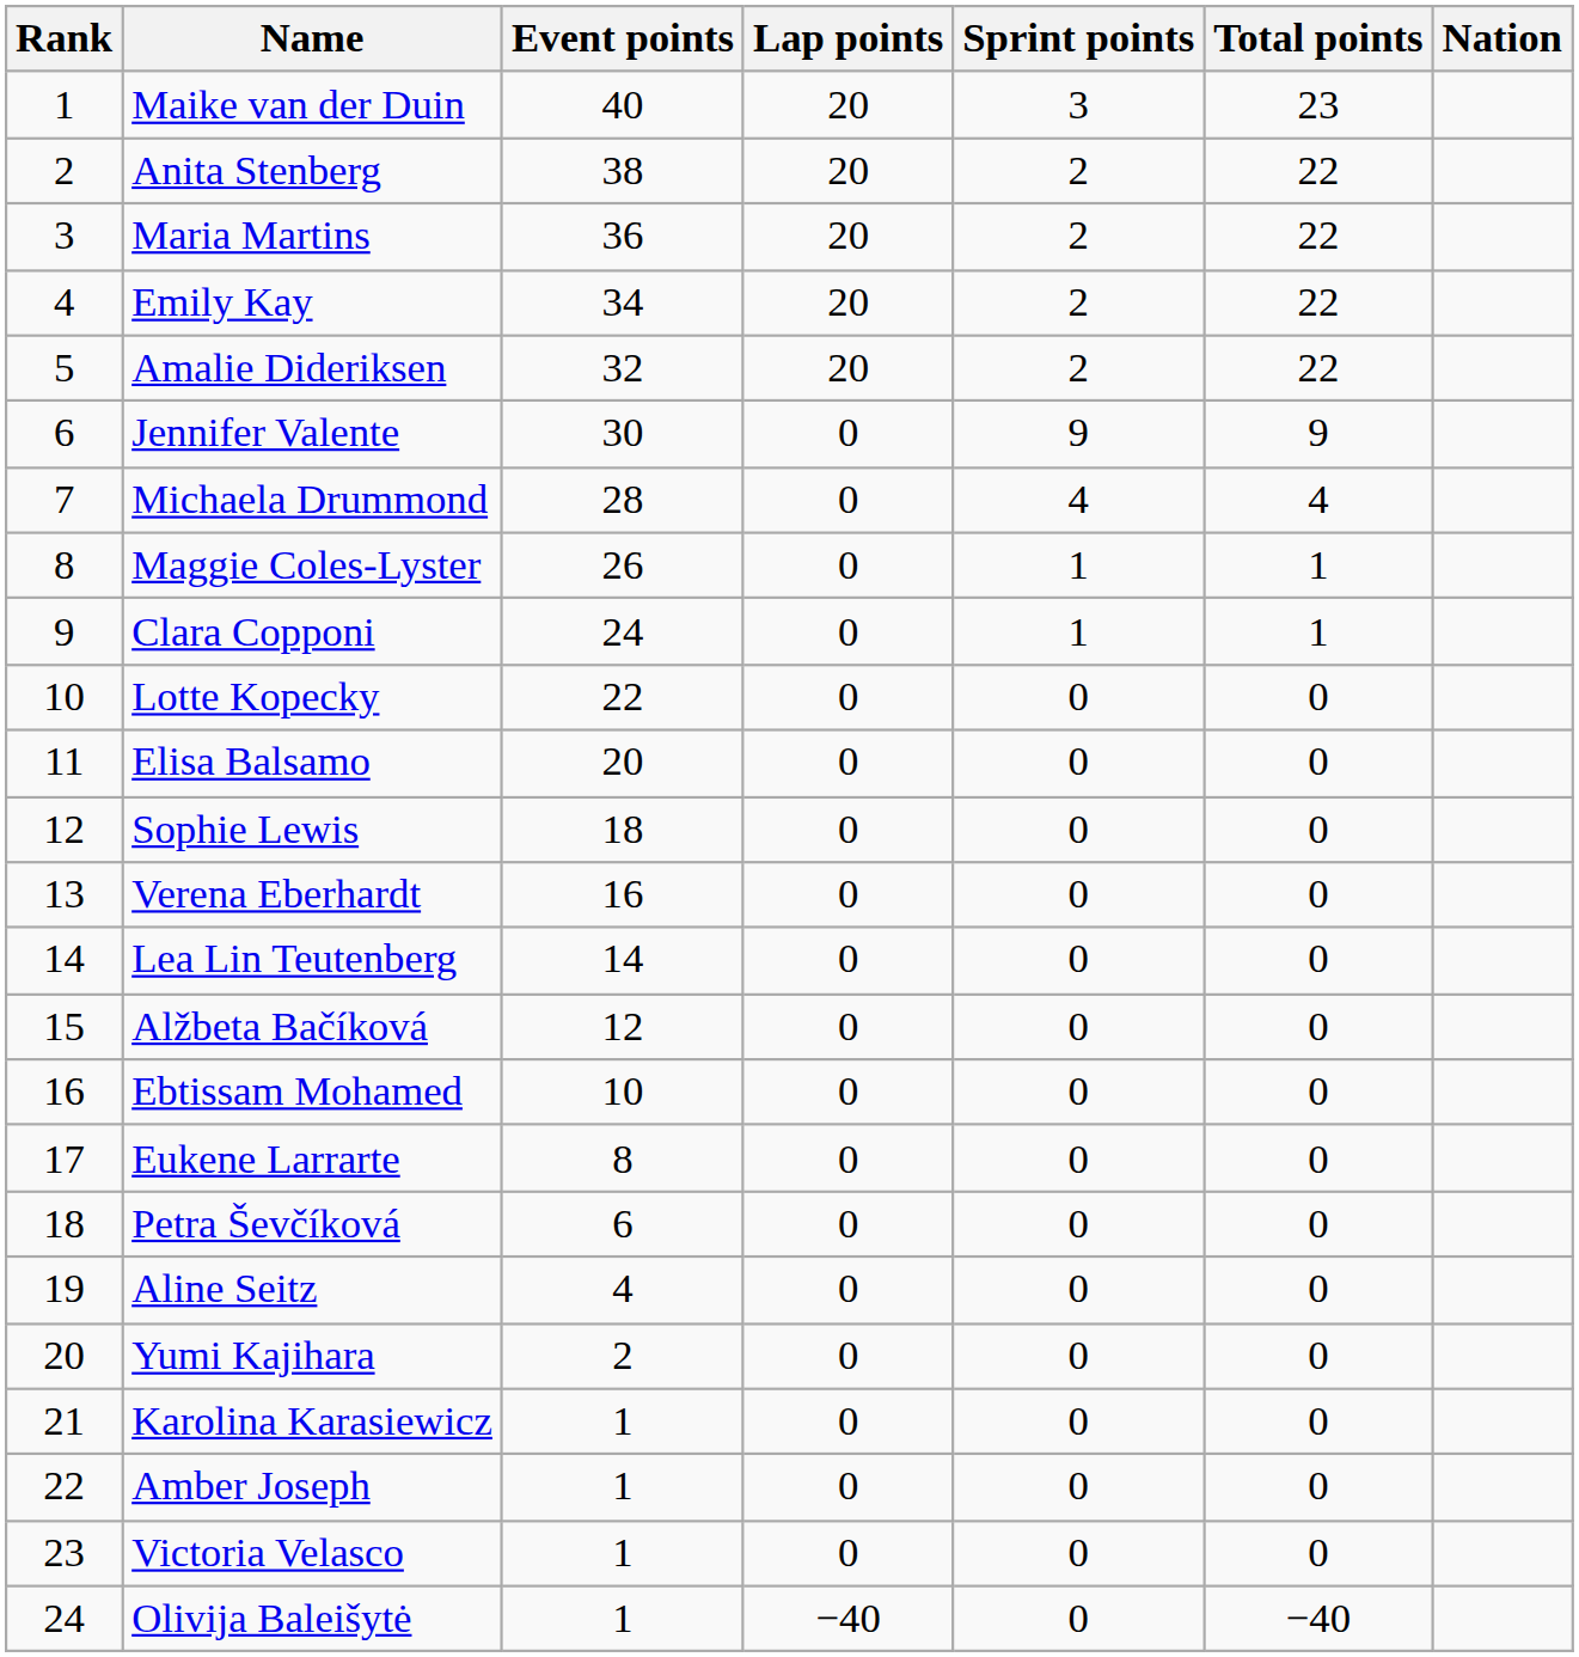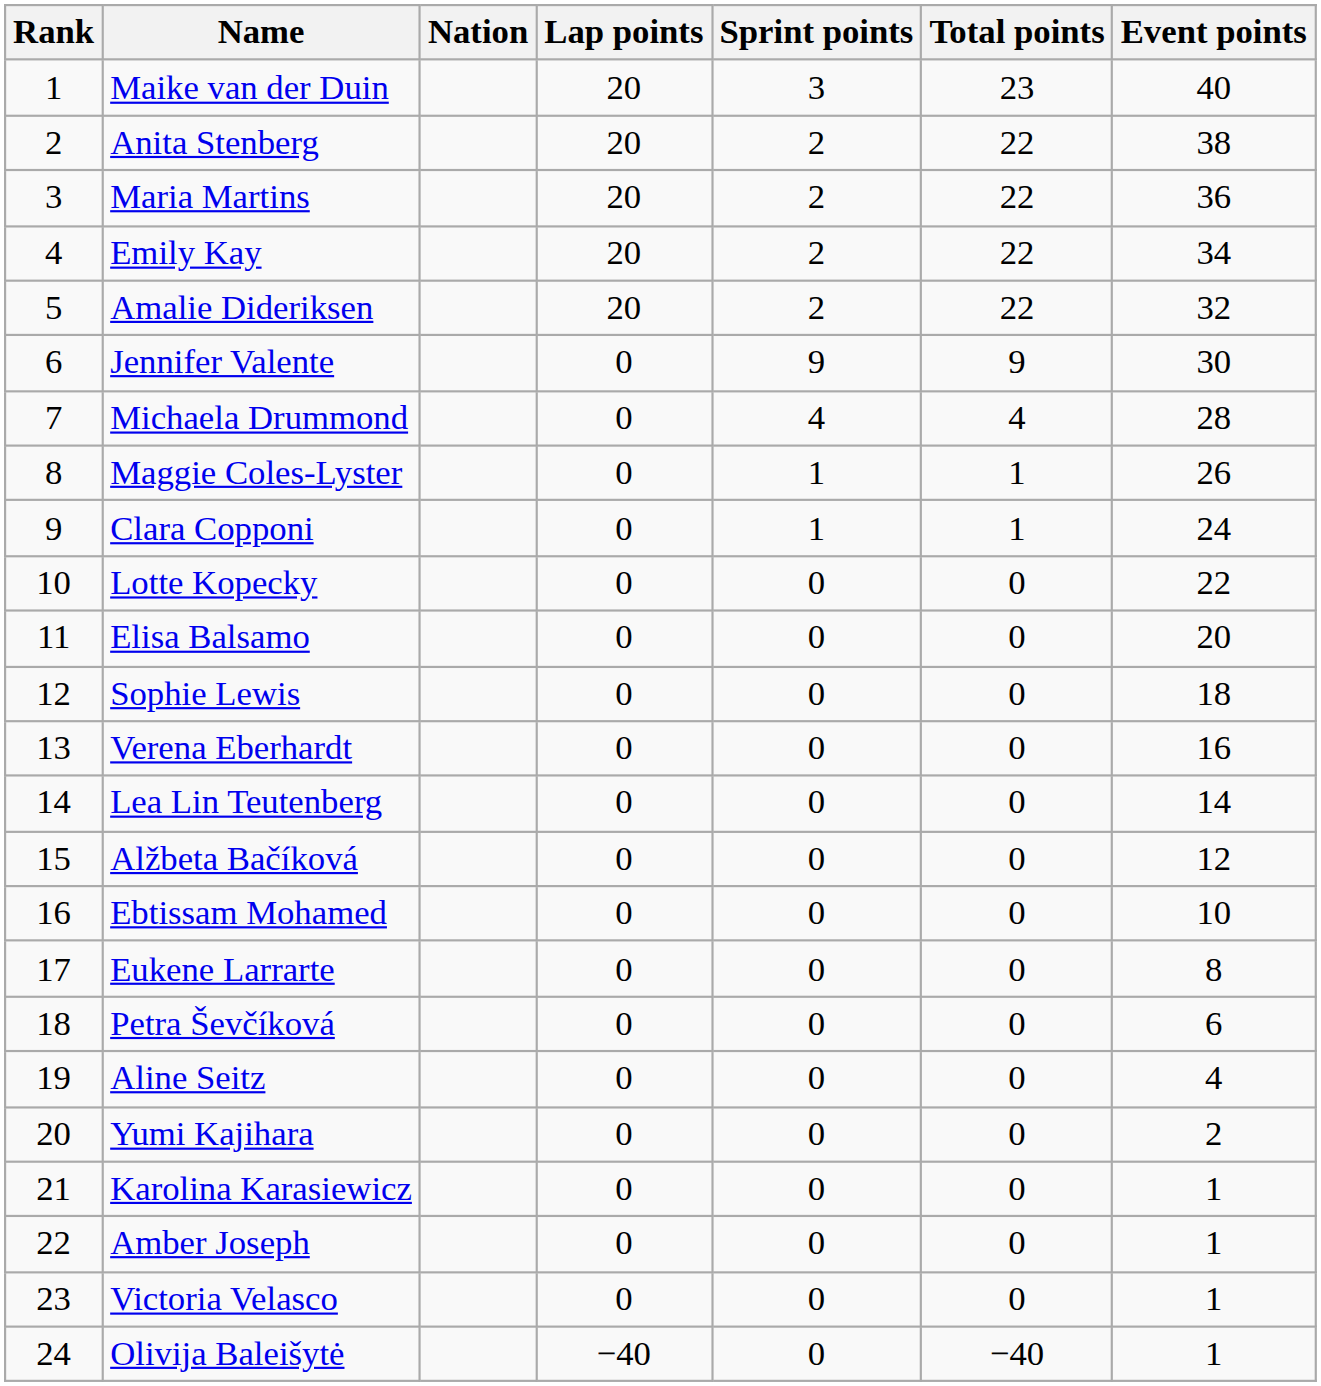 <table class="wikitable sortable" style="text-align:center">
 <tr>
 <th>Rank</th>
 <th>Name</th>
-<th>Event points</th>
+<th>Nation</th>
 <th>Lap points</th>
 <th>Sprint points</th>
 <th>Total points</th>
-<th>Nation</th>
+<th>Event points</th>
 </tr>
 <tr>
 <td>1</td>
 <td align=left><a href='#'>Maike van der Duin</a></td>
-<td>40</td>
+<td align=left></td>
 <td>20</td>
 <td>3</td>
 <td>23</td>
-<td align=left></td>
+<td>40</td>
 </tr>
 <tr>
 <td>2</td>
 <td align=left><a href='#'>Anita Stenberg</a></td>
-<td>38</td>
+<td align=left></td>
 <td>20</td>
 <td>2</td>
 <td>22</td>
-<td align=left></td>
+<td>38</td>
 </tr>
 <tr>
 <td>3</td>
 <td align=left><a href='#'>Maria Martins</a></td>
-<td>36</td>
+<td align=left></td>
 <td>20</td>
 <td>2</td>
 <td>22</td>
-<td align=left></td>
+<td>36</td>
 </tr>
 <tr>
 <td>4</td>
 <td align=left><a href='#'>Emily Kay</a></td>
-<td>34</td>
+<td align=left></td>
 <td>20</td>
 <td>2</td>
 <td>22</td>
-<td align=left></td>
+<td>34</td>
 </tr>
 <tr>
 <td>5</td>
 <td align=left><a href='#'>Amalie Dideriksen</a></td>
-<td>32</td>
+<td align=left></td>
 <td>20</td>
 <td>2</td>
 <td>22</td>
-<td align=left></td>
+<td>32</td>
 </tr>
 <tr>
 <td>6</td>
 <td align=left><a href='#'>Jennifer Valente</a></td>
-<td>30</td>
+<td align=left></td>
 <td>0</td>
 <td>9</td>
 <td>9</td>
-<td align=left></td>
+<td>30</td>
 </tr>
 <tr>
 <td>7</td>
 <td align=left><a href='#'>Michaela Drummond</a></td>
-<td>28</td>
+<td align=left></td>
 <td>0</td>
 <td>4</td>
 <td>4</td>
-<td align=left></td>
+<td>28</td>
 </tr>
 <tr>
 <td>8</td>
 <td align=left><a href='#'>Maggie Coles-Lyster</a></td>
-<td>26</td>
+<td align=left></td>
 <td>0</td>
 <td>1</td>
 <td>1</td>
-<td align=left></td>
+<td>26</td>
 </tr>
 <tr>
 <td>9</td>
 <td align=left><a href='#'>Clara Copponi</a></td>
-<td>24</td>
+<td align=left></td>
 <td>0</td>
 <td>1</td>
 <td>1</td>
-<td align=left></td>
+<td>24</td>
 </tr>
 <tr>
 <td>10</td>
 <td align=left><a href='#'>Lotte Kopecky</a></td>
-<td>22</td>
+<td align=left></td>
 <td>0</td>
 <td>0</td>
 <td>0</td>
-<td align=left></td>
+<td>22</td>
 </tr>
 <tr>
 <td>11</td>
 <td align=left><a href='#'>Elisa Balsamo</a></td>
-<td>20</td>
+<td align=left></td>
 <td>0</td>
 <td>0</td>
 <td>0</td>
-<td align=left></td>
+<td>20</td>
 </tr>
 <tr>
 <td>12</td>
 <td align=left><a href='#'>Sophie Lewis</a></td>
-<td>18</td>
+<td align=left></td>
 <td>0</td>
 <td>0</td>
 <td>0</td>
-<td align=left></td>
+<td>18</td>
 </tr>
 <tr>
 <td>13</td>
 <td align=left><a href='#'>Verena Eberhardt</a></td>
-<td>16</td>
+<td align=left></td>
 <td>0</td>
 <td>0</td>
 <td>0</td>
-<td align=left></td>
+<td>16</td>
 </tr>
 <tr>
 <td>14</td>
 <td align=left><a href='#'>Lea Lin Teutenberg</a></td>
-<td>14</td>
+<td align=left></td>
 <td>0</td>
 <td>0</td>
 <td>0</td>
-<td align=left></td>
+<td>14</td>
 </tr>
 <tr>
 <td>15</td>
 <td align=left><a href='#'>Alžbeta Bačíková</a></td>
-<td>12</td>
+<td align=left></td>
 <td>0</td>
 <td>0</td>
 <td>0</td>
-<td align=left></td>
+<td>12</td>
 </tr>
 <tr>
 <td>16</td>
 <td align=left><a href='#'>Ebtissam Mohamed</a></td>
-<td>10</td>
+<td align=left></td>
 <td>0</td>
 <td>0</td>
 <td>0</td>
-<td align=left></td>
+<td>10</td>
 </tr>
 <tr>
 <td>17</td>
 <td align=left><a href='#'>Eukene Larrarte</a></td>
-<td>8</td>
+<td align=left></td>
 <td>0</td>
 <td>0</td>
 <td>0</td>
-<td align=left></td>
+<td>8</td>
 </tr>
 <tr>
 <td>18</td>
 <td align=left><a href='#'>Petra Ševčíková</a></td>
-<td>6</td>
+<td align=left></td>
 <td>0</td>
 <td>0</td>
 <td>0</td>
-<td align=left></td>
+<td>6</td>
 </tr>
 <tr>
 <td>19</td>
 <td align=left><a href='#'>Aline Seitz</a></td>
-<td>4</td>
+<td align=left></td>
 <td>0</td>
 <td>0</td>
 <td>0</td>
-<td align=left></td>
+<td>4</td>
 </tr>
 <tr>
 <td>20</td>
 <td align=left><a href='#'>Yumi Kajihara</a></td>
-<td>2</td>
+<td align=left></td>
 <td>0</td>
 <td>0</td>
 <td>0</td>
-<td align=left></td>
+<td>2</td>
 </tr>
 <tr>
 <td>21</td>
 <td align=left><a href='#'>Karolina Karasiewicz</a></td>
-<td>1</td>
+<td align=left></td>
 <td>0</td>
 <td>0</td>
 <td>0</td>
-<td align=left></td>
+<td>1</td>
 </tr>
 <tr>
 <td>22</td>
 <td align=left><a href='#'>Amber Joseph</a></td>
-<td>1</td>
+<td align=left></td>
 <td>0</td>
 <td>0</td>
 <td>0</td>
-<td align=left></td>
+<td>1</td>
 </tr>
 <tr>
 <td>23</td>
 <td align=left><a href='#'>Victoria Velasco</a></td>
-<td>1</td>
+<td align=left></td>
 <td>0</td>
 <td>0</td>
 <td>0</td>
-<td align=left></td>
+<td>1</td>
 </tr>
 <tr>
 <td>24</td>
 <td align=left><a href='#'>Olivija Baleišytė</a></td>
-<td>1</td>
+<td align=left></td>
 <td>−40</td>
 <td>0</td>
 <td>−40</td>
-<td align=left></td>
+<td>1</td>
 </tr>
 </table>
